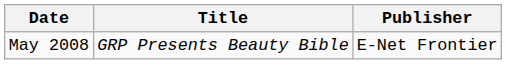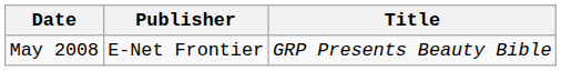 <table class="wikitable">
 <tr>
 <th>Date</th>
+<th>Publisher</th>
 <th>Title</th>
-<th>Publisher</th>
 </tr>
 <tr>
 <td>May 2008</td>
+<td>E-Net Frontier</td>
 <td><em>GRP Presents Beauty Bible</em></td>
-<td>E-Net Frontier</td>
 </tr>
 </table>
